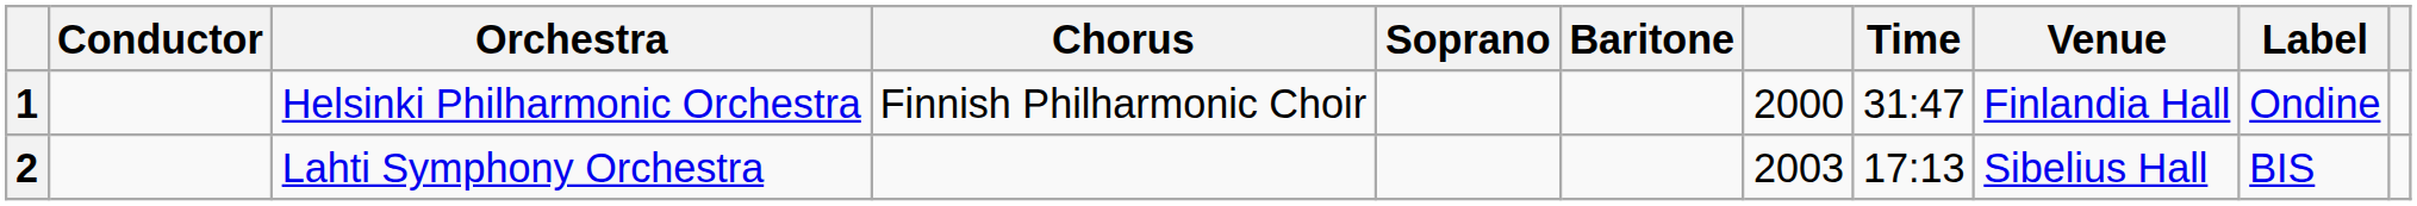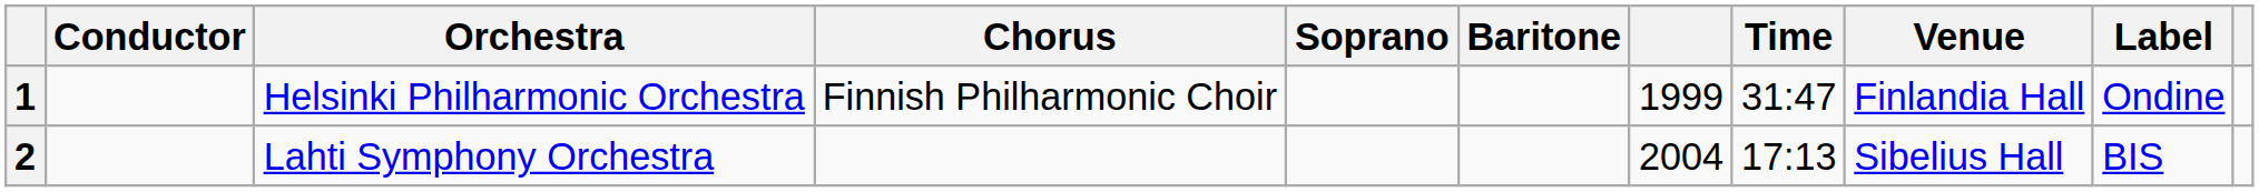 <table class="wikitable" style="margin-right: 0; font-size: 95%">
 <tr>
 <th scope="col"></th>
 <th scope="col">Conductor</th>
 <th scope="col">Orchestra</th>
 <th scope="col">Chorus</th>
 <th scope="col">Soprano</th>
 <th scope="col">Baritone</th>
 <th scope="col"></th>
 <th scope="col">Time</th>
 <th scope="col">Venue</th>
 <th scope="col">Label</th>
 <th scope="col" class="unsortable"></th>
 </tr>
 <tr>
 <th scope="row">1</th>
 <td></td>
 <td><a href='#'>Helsinki Philharmonic Orchestra</a></td>
 <td>Finnish Philharmonic Choir</td>
 <td></td>
 <td></td>
-<td>2000</td>
+<td>1999</td>
 <td>31:47</td>
 <td><a href='#'>Finlandia Hall</a></td>
 <td><a href='#'>Ondine</a></td>
 <td></td>
 </tr>
 <tr>
 <th scope="row">2</th>
 <td></td>
 <td><a href='#'>Lahti Symphony Orchestra</a></td>
 <td></td>
 <td></td>
 <td></td>
-<td>2003</td>
+<td>2004</td>
 <td>17:13</td>
 <td><a href='#'>Sibelius Hall</a></td>
 <td><a href='#'>BIS</a></td>
 <td></td>
 </tr>
 </table>
